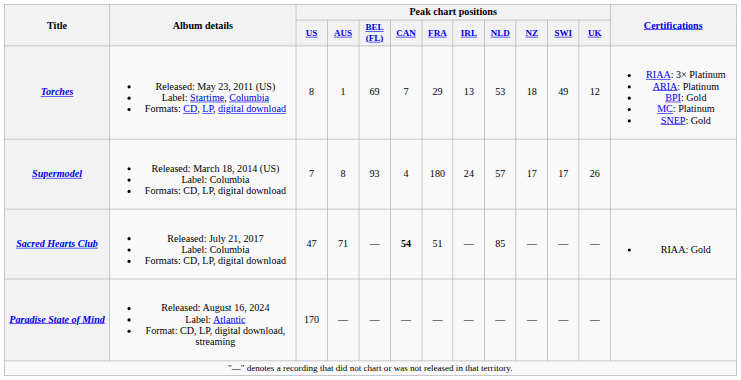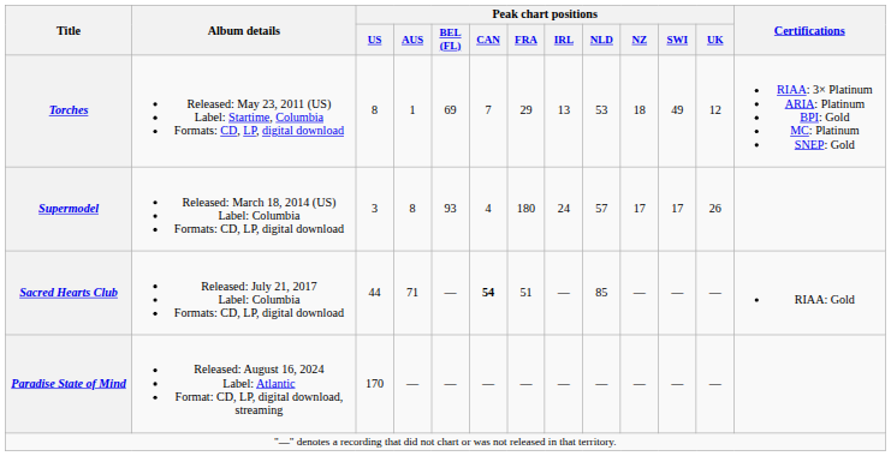 <table class="wikitable plainrowheaders" style="text-align:center;">
 <tr>
 <th scope="col" rowspan="2" style="width:10em;">Title</th>
 <th scope="col" rowspan="2" style="width:18em;">Album details</th>
 <th scope="col" colspan="10">Peak chart positions</th>
 <th scope="col" rowspan="2" style="width:12em;"><a href='#'>Certifications</a></th>
 </tr>
 <tr>
 <th scope="col" style="width:3em;font-size:90%;"><a href='#'>US</a><br></th>
 <th scope="col" style="width:3em;font-size:90%;"><a href='#'>AUS</a><br></th>
 <th scope="col" style="width:3em;font-size:90%;"><a href='#'>BEL<br>(FL)</a><br></th>
 <th scope="col" style="width:3em;font-size:90%;"><a href='#'>CAN</a><br></th>
 <th scope="col" style="width:3em;font-size:90%;"><a href='#'>FRA</a><br></th>
 <th scope="col" style="width:3em;font-size:90%;"><a href='#'>IRL</a><br></th>
 <th scope="col" style="width:3em;font-size:90%;"><a href='#'>NLD</a><br></th>
 <th scope="col" style="width:3em;font-size:90%;"><a href='#'>NZ</a><br></th>
 <th scope="col" style="width:3em;font-size:90%;"><a href='#'>SWI</a><br></th>
 <th scope="col" style="width:3em;font-size:90%;"><a href='#'>UK</a><br></th>
 </tr>
 <tr>
 <th scope="row"><em><a href='#'>Torches</a></em></th>
 <td><br><ul><li>Released: May 23, 2011 <span>(US)</span></li><li>Label: <a href='#'>Startime</a>, <a href='#'>Columbia</a></li><li>Formats: <a href='#'>CD</a>, <a href='#'>LP</a>, <a href='#'>digital download</a></li></ul></td>
 <td>8</td>
 <td>1</td>
 <td>69</td>
 <td>7</td>
 <td>29</td>
 <td>13</td>
 <td>53</td>
 <td>18</td>
 <td>49</td>
 <td>12</td>
 <td><br><ul><li><a href='#'>RIAA</a>: 3× Platinum</li><li><a href='#'>ARIA</a>: Platinum</li><li><a href='#'>BPI</a>: Gold</li><li><a href='#'>MC</a>: Platinum</li><li><a href='#'>SNEP</a>: Gold</li></ul></td>
 </tr>
 <tr>
 <th scope="row"><em><a href='#'>Supermodel</a></em></th>
 <td><br><ul><li>Released: March 18, 2014 <span>(US)</span></li><li>Label: Columbia</li><li>Formats: CD, LP, digital download</li></ul></td>
-<td>7</td>
+<td>3</td>
 <td>8</td>
 <td>93</td>
 <td>4</td>
 <td>180</td>
 <td>24</td>
 <td>57</td>
 <td>17</td>
 <td>17</td>
 <td>26</td>
 <td></td>
 </tr>
 <tr>
 <th scope="row"><em><a href='#'>Sacred Hearts Club</a></em></th>
 <td><br><ul><li>Released: July 21, 2017</li><li>Label: Columbia</li><li>Formats: CD, LP, digital download</li></ul></td>
-<td>47</td>
+<td>44</td>
 <td>71</td>
 <td>—</td>
 <td><strong>54</strong></td>
 <td>51</td>
 <td>—</td>
 <td>85</td>
 <td>—</td>
 <td>—</td>
 <td>—</td>
 <td><br><ul><li>RIAA: Gold</li></ul></td>
 </tr>
 <tr>
 <th scope="row"><em><a href='#'>Paradise State of Mind</a></em></th>
 <td><br><ul><li>Released: August 16, 2024</li><li>Label: <a href='#'>Atlantic</a></li><li>Format: CD, LP, digital download, streaming</li></ul></td>
 <td>170</td>
 <td>—</td>
 <td>—</td>
 <td>—</td>
 <td>—</td>
 <td>—</td>
 <td>—</td>
 <td>—</td>
 <td>—</td>
 <td>—</td>
 <td></td>
 </tr>
 <tr>
 <td colspan="17" style="font-size:90%">"—" denotes a recording that did not chart or was not released in that territory.</td>
 </tr>
 </table>
